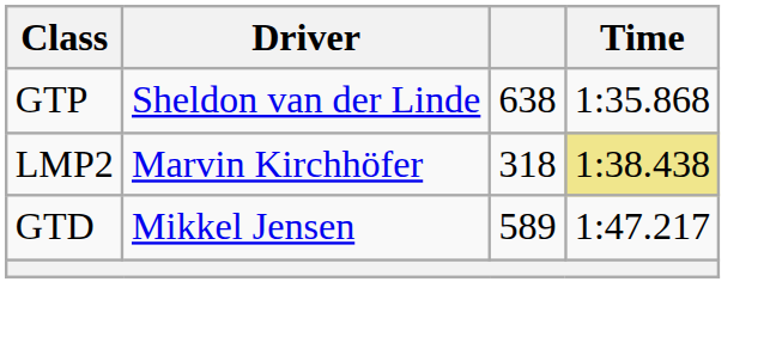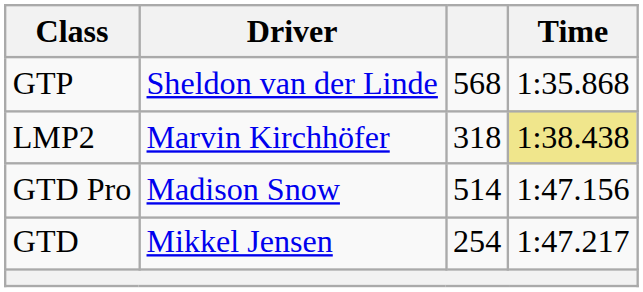 <table class="wikitable" style="font-size:85%;">
 <tr>
 <th>Class</th>
 <th>Driver</th>
 <th></th>
 <th>Time</th>
 </tr>
 <tr>
 <td>GTP</td>
 <td> <a href='#'>Sheldon van der Linde</a></td>
-<td>638</td>
+<td>568</td>
 <td>1:35.868</td>
 </tr>
 <tr>
 <td>LMP2</td>
 <td> <a href='#'>Marvin Kirchhöfer</a></td>
 <td>318</td>
 <td style="background: khaki;">1:38.438</td>
 </tr>
 <tr>
+<td>GTD Pro</td>
+<td> <a href='#'>Madison Snow</a></td>
+<td>514</td>
+<td>1:47.156</td>
+</tr>
+<tr>
 <td>GTD</td>
 <td> <a href='#'>Mikkel Jensen</a></td>
-<td>589</td>
+<td>254</td>
 <td>1:47.217</td>
 </tr>
 <tr>
 <th colspan="4"></th>
 </tr>
 </table>
